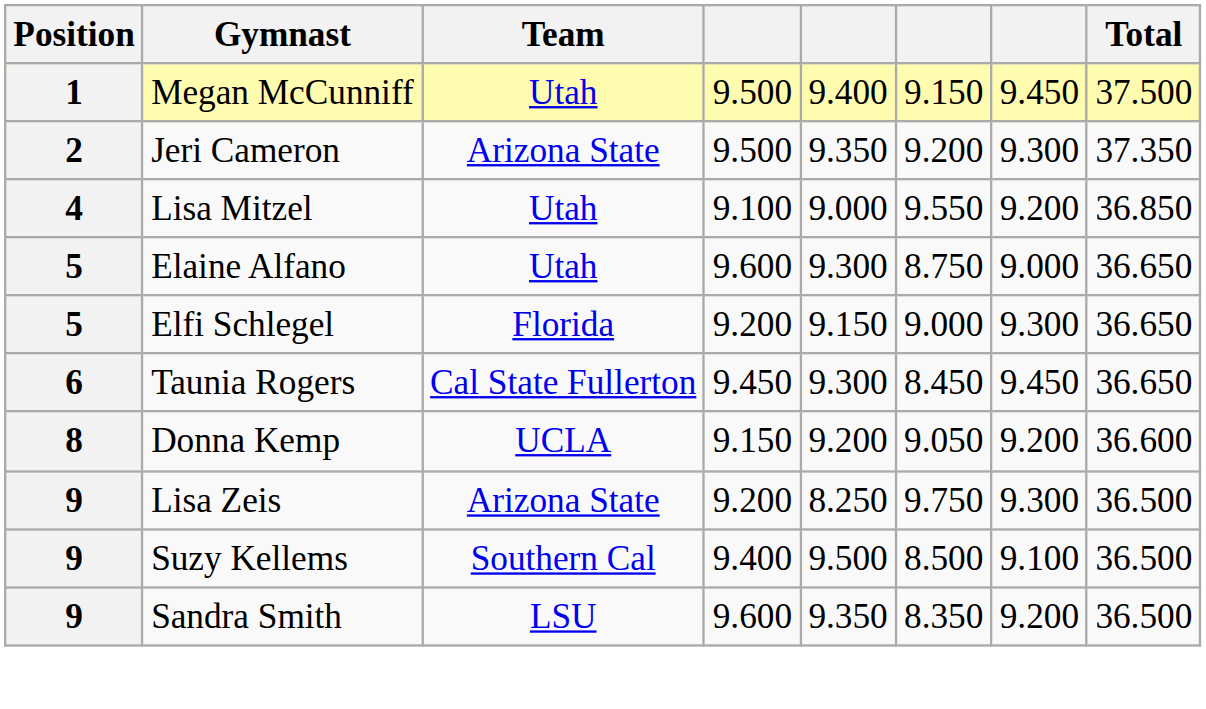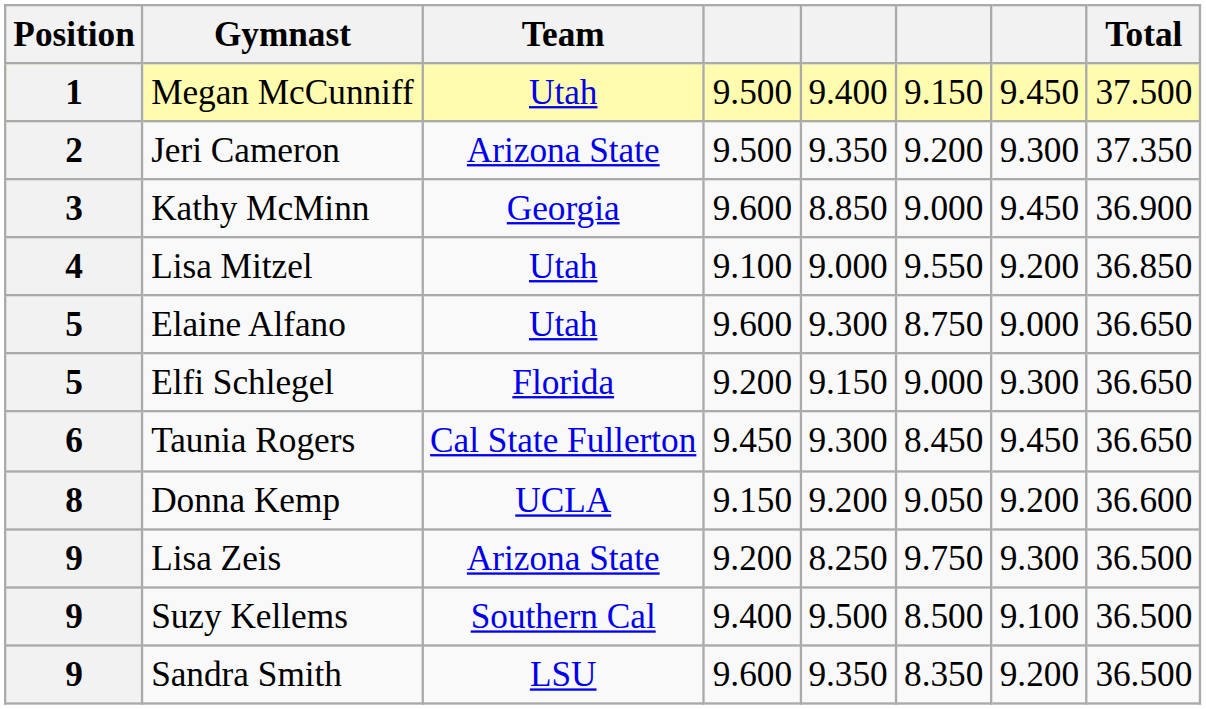 <table class="wikitable sortable" style="text-align:center; font-size:95%">
 <tr>
 <th scope=col>Position</th>
 <th scope=col>Gymnast</th>
 <th scope=col>Team</th>
 <th scope=col></th>
 <th scope=col></th>
 <th scope=col></th>
 <th scope=col></th>
 <th scope=col>Total</th>
 </tr>
 <tr bgcolor=fffcaf>
 <th scope=row>1</th>
 <td align=left>Megan McCunniff</td>
 <td><a href='#'>Utah</a></td>
 <td>9.500</td>
 <td>9.400</td>
 <td>9.150</td>
 <td>9.450</td>
 <td>37.500</td>
 </tr>
 <tr>
 <th scope=row>2</th>
 <td align=left>Jeri Cameron</td>
 <td><a href='#'>Arizona State</a></td>
 <td>9.500</td>
 <td>9.350</td>
 <td>9.200</td>
 <td>9.300</td>
 <td>37.350</td>
+</tr>
+<tr>
+<th scope=row>3</th>
+<td align=left>Kathy McMinn</td>
+<td><a href='#'>Georgia</a></td>
+<td>9.600</td>
+<td>8.850</td>
+<td>9.000</td>
+<td>9.450</td>
+<td>36.900</td>
 </tr>
 <tr>
 <th scope=row>4</th>
 <td align=left>Lisa Mitzel</td>
 <td><a href='#'>Utah</a></td>
 <td>9.100</td>
 <td>9.000</td>
 <td>9.550</td>
 <td>9.200</td>
 <td>36.850</td>
 </tr>
 <tr>
 <th scope=row>5</th>
 <td align=left>Elaine Alfano</td>
 <td><a href='#'>Utah</a></td>
 <td>9.600</td>
 <td>9.300</td>
 <td>8.750</td>
 <td>9.000</td>
 <td>36.650</td>
 </tr>
 <tr>
 <th scope=row>5</th>
 <td align=left>Elfi Schlegel</td>
 <td><a href='#'>Florida</a></td>
 <td>9.200</td>
 <td>9.150</td>
 <td>9.000</td>
 <td>9.300</td>
 <td>36.650</td>
 </tr>
 <tr>
 <th scope=row>6</th>
 <td align=left>Taunia Rogers</td>
 <td><a href='#'>Cal State Fullerton</a></td>
 <td>9.450</td>
 <td>9.300</td>
 <td>8.450</td>
 <td>9.450</td>
 <td>36.650</td>
 </tr>
 <tr>
 <th scope=row>8</th>
 <td align=left>Donna Kemp</td>
 <td><a href='#'>UCLA</a></td>
 <td>9.150</td>
 <td>9.200</td>
 <td>9.050</td>
 <td>9.200</td>
 <td>36.600</td>
 </tr>
 <tr>
 <th scope=row>9</th>
 <td align=left>Lisa Zeis</td>
 <td><a href='#'>Arizona State</a></td>
 <td>9.200</td>
 <td>8.250</td>
 <td>9.750</td>
 <td>9.300</td>
 <td>36.500</td>
 </tr>
 <tr>
 <th scope=row>9</th>
 <td align=left>Suzy Kellems</td>
 <td><a href='#'>Southern Cal</a></td>
 <td>9.400</td>
 <td>9.500</td>
 <td>8.500</td>
 <td>9.100</td>
 <td>36.500</td>
 </tr>
 <tr>
 <th scope=row>9</th>
 <td align=left>Sandra Smith</td>
 <td><a href='#'>LSU</a></td>
 <td>9.600</td>
 <td>9.350</td>
 <td>8.350</td>
 <td>9.200</td>
 <td>36.500</td>
 </tr>
 </table>
